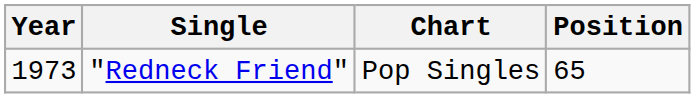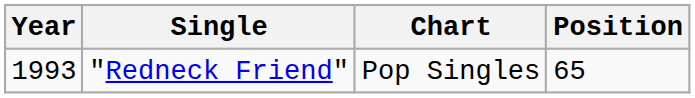 <table class="wikitable">
 <tr>
 <th align="left">Year</th>
 <th align="left">Single</th>
 <th align="left">Chart</th>
 <th align="left">Position</th>
 </tr>
 <tr>
-<td align="left">1973</td>
+<td align="left">1993</td>
 <td align="left">"<a href='#'>Redneck Friend</a>"</td>
 <td align="left">Pop Singles</td>
 <td align="left">65</td>
 </tr>
 </table>
